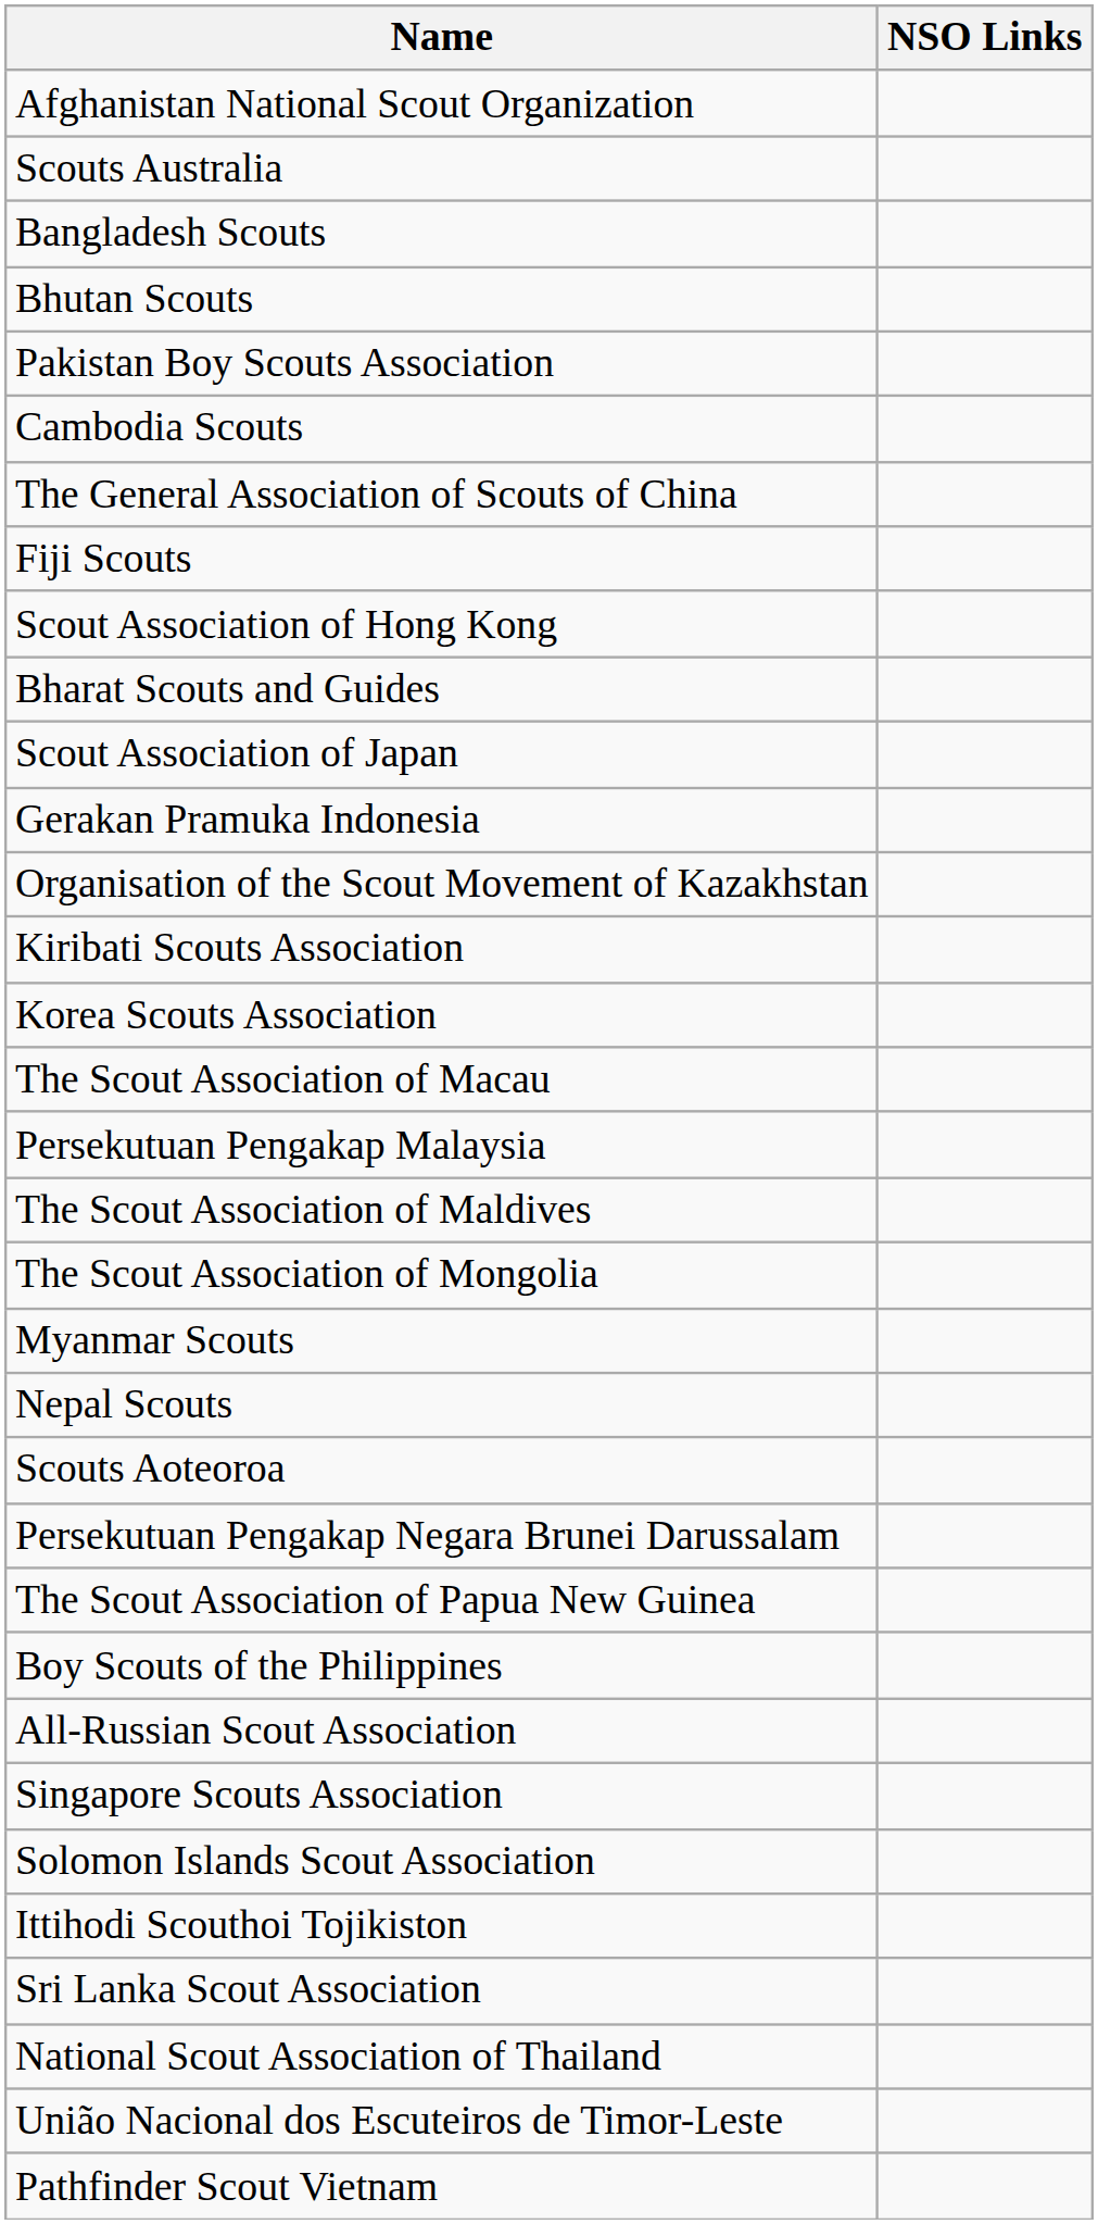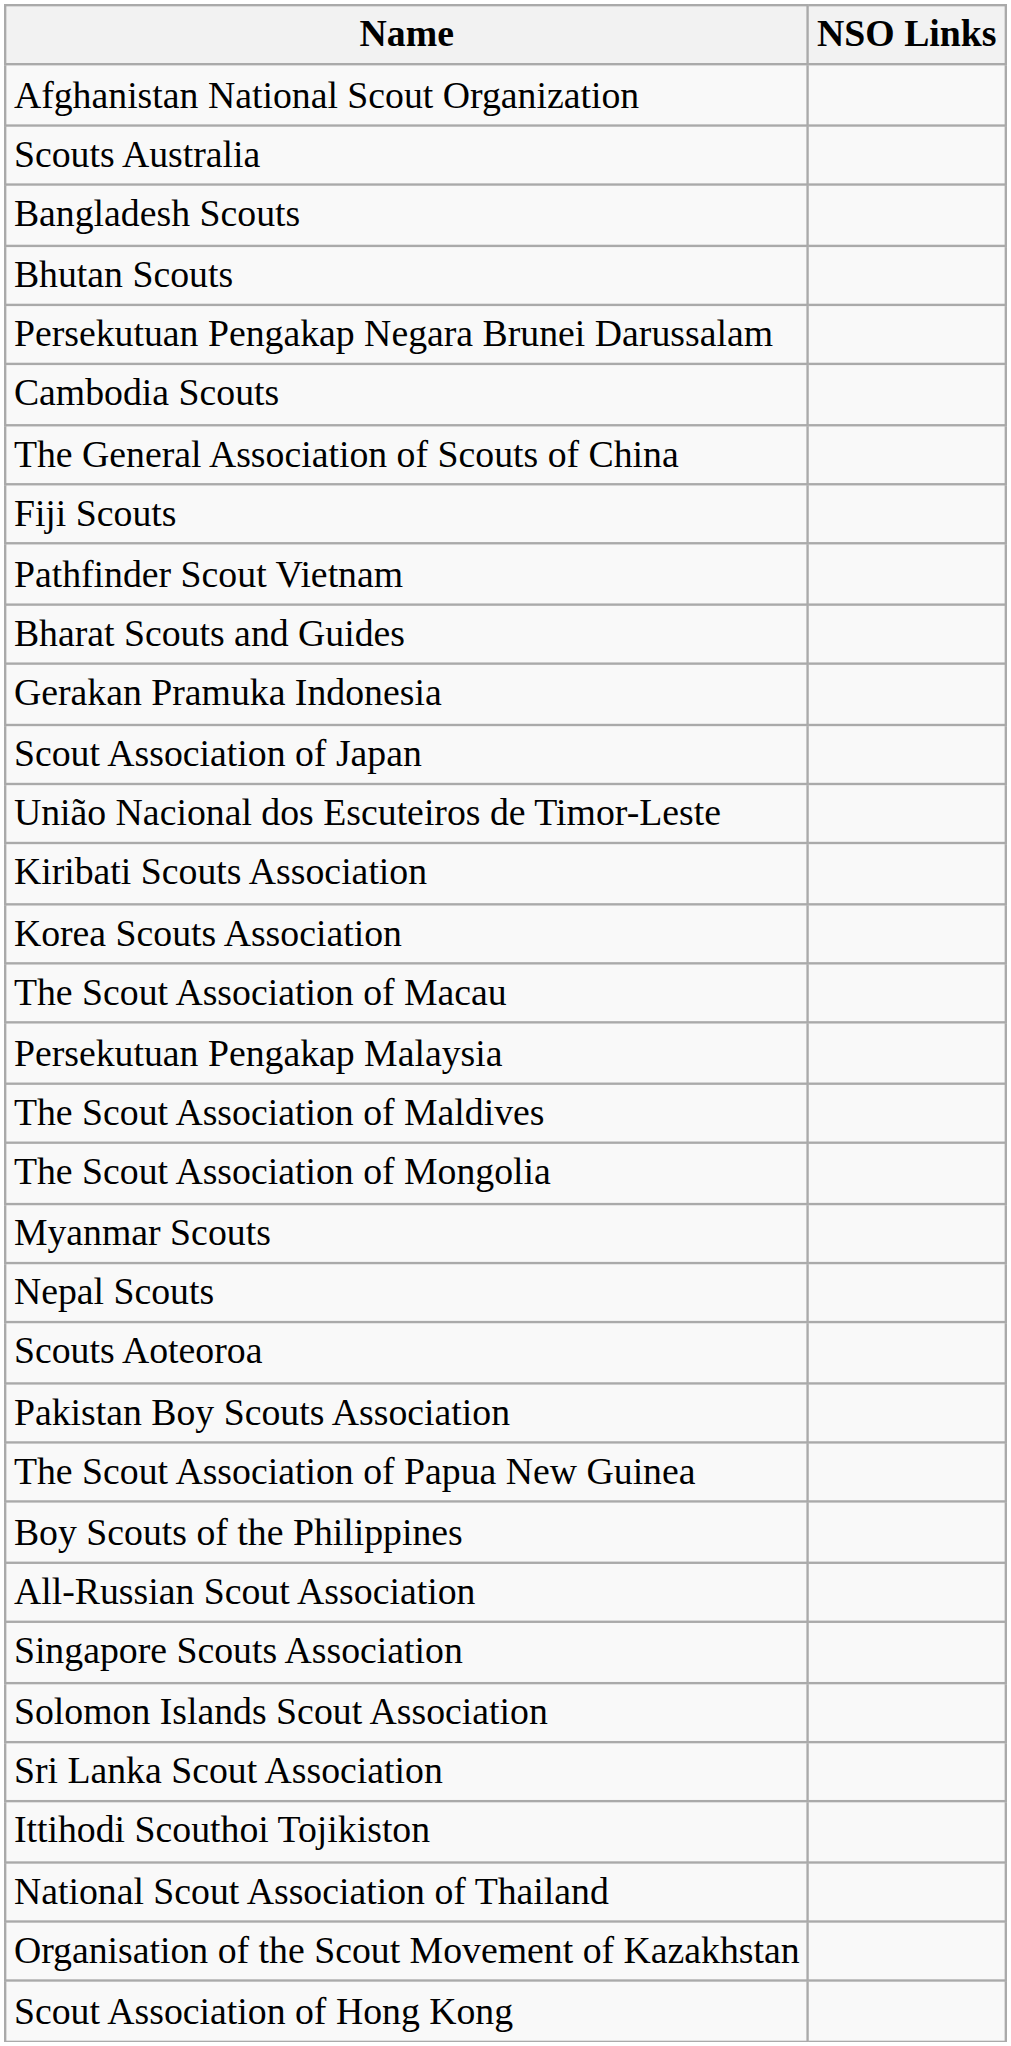 <table class="wikitable">
 <tr>
 <th>Name</th>
 <th>NSO Links</th>
 </tr>
 <tr>
 <td>Afghanistan National Scout Organization</td>
 <td></td>
 </tr>
 <tr>
 <td>Scouts Australia</td>
 <td></td>
 </tr>
 <tr>
 <td>Bangladesh Scouts</td>
 <td></td>
 </tr>
 <tr>
 <td>Bhutan Scouts</td>
 <td></td>
 </tr>
 <tr>
-<td>Pakistan Boy Scouts Association</td>
+<td>Persekutuan Pengakap Negara Brunei Darussalam</td>
 <td></td>
 </tr>
 <tr>
 <td>Cambodia Scouts</td>
 <td></td>
 </tr>
 <tr>
 <td>The General Association of Scouts of China</td>
 <td></td>
 </tr>
 <tr>
 <td>Fiji Scouts</td>
 <td></td>
 </tr>
 <tr>
-<td>Scout Association of Hong Kong</td>
+<td>Pathfinder Scout Vietnam</td>
 <td></td>
 </tr>
 <tr>
 <td>Bharat Scouts and Guides</td>
 <td></td>
 </tr>
 <tr>
+<td>Gerakan Pramuka Indonesia</td>
+<td></td>
+</tr>
+<tr>
 <td>Scout Association of Japan</td>
 <td></td>
 </tr>
 <tr>
-<td>Gerakan Pramuka Indonesia</td>
-<td></td>
-</tr>
-<tr>
-<td>Organisation of the Scout Movement of Kazakhstan</td>
+<td>União Nacional dos Escuteiros de Timor-Leste</td>
 <td></td>
 </tr>
 <tr>
 <td>Kiribati Scouts Association</td>
 <td></td>
 </tr>
 <tr>
 <td>Korea Scouts Association</td>
 <td></td>
 </tr>
 <tr>
 <td>The Scout Association of Macau</td>
 <td></td>
 </tr>
 <tr>
 <td>Persekutuan Pengakap Malaysia</td>
 <td></td>
 </tr>
 <tr>
 <td>The Scout Association of Maldives</td>
 <td></td>
 </tr>
 <tr>
 <td>The Scout Association of Mongolia</td>
 <td></td>
 </tr>
 <tr>
 <td>Myanmar Scouts</td>
 <td></td>
 </tr>
 <tr>
 <td>Nepal Scouts</td>
 <td></td>
 </tr>
 <tr>
 <td>Scouts Aoteoroa</td>
 <td></td>
 </tr>
 <tr>
-<td>Persekutuan Pengakap Negara Brunei Darussalam</td>
+<td>Pakistan Boy Scouts Association</td>
 <td></td>
 </tr>
 <tr>
 <td>The Scout Association of Papua New Guinea</td>
 <td></td>
 </tr>
 <tr>
 <td>Boy Scouts of the Philippines</td>
 <td></td>
 </tr>
 <tr>
 <td>All-Russian Scout Association</td>
 <td></td>
 </tr>
 <tr>
 <td>Singapore Scouts Association</td>
 <td></td>
 </tr>
 <tr>
 <td>Solomon Islands Scout Association</td>
 <td></td>
 </tr>
 <tr>
-<td>Ittihodi Scouthoi Tojikiston</td>
+<td>Sri Lanka Scout Association</td>
 <td></td>
 </tr>
 <tr>
-<td>Sri Lanka Scout Association</td>
+<td>Ittihodi Scouthoi Tojikiston</td>
 <td></td>
 </tr>
 <tr>
 <td>National Scout Association of Thailand</td>
 <td></td>
 </tr>
 <tr>
-<td>União Nacional dos Escuteiros de Timor-Leste</td>
+<td>Organisation of the Scout Movement of Kazakhstan</td>
 <td></td>
 </tr>
 <tr>
-<td>Pathfinder Scout Vietnam</td>
+<td>Scout Association of Hong Kong</td>
 <td></td>
 </tr>
 </table>
